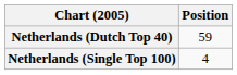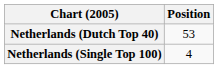 <table class="wikitable sortable plainrowheaders" style="text-align:center">
 <tr>
 <th scope="col">Chart (2005)</th>
 <th scope="col">Position</th>
 </tr>
 <tr>
 <th scope="row">Netherlands (Dutch Top 40)</th>
-<td>59</td>
+<td>53</td>
 </tr>
 <tr>
 <th scope="row">Netherlands (Single Top 100)</th>
 <td>4</td>
 </tr>
 </table>
